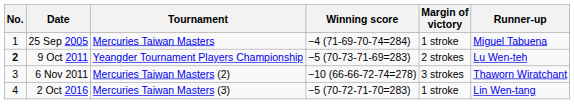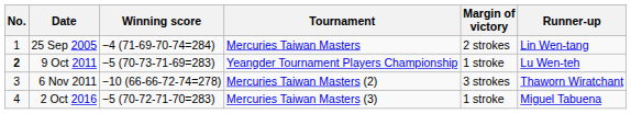 <table class="wikitable" style="font-size:95%;">
 <tr>
 <th>No.</th>
 <th>Date</th>
+<th>Winning score</th>
 <th>Tournament</th>
-<th>Winning score</th>
 <th>Margin of<br>victory</th>
 <th>Runner-up</th>
 </tr>
 <tr>
 <td align=center>1</td>
 <td align=right>25 Sep <a href='#'>2005</a></td>
+<td>−4 (71-69-70-74=284)</td>
 <td><a href='#'>Mercuries Taiwan Masters</a></td>
-<td>−4 (71-69-70-74=284)</td>
-<td>1 stroke</td>
-<td> <a href='#'>Miguel Tabuena</a></td>
+<td>2 strokes</td>
+<td> <a href='#'>Lin Wen-tang</a></td>
 </tr>
 <tr>
 <td align=center><strong>2</strong></td>
 <td align=right>9 Oct <a href='#'>2011</a></td>
+<td>−5 (70-73-71-69=283)</td>
 <td><a href='#'>Yeangder Tournament Players Championship</a></td>
-<td>−5 (70-73-71-69=283)</td>
-<td>2 strokes</td>
+<td>1 stroke</td>
 <td> <a href='#'>Lu Wen-teh</a></td>
 </tr>
 <tr>
 <td align=center>3</td>
 <td align=right>6 Nov 2011</td>
+<td>−10 (66-66-72-74=278)</td>
 <td><a href='#'>Mercuries Taiwan Masters</a> (2)</td>
-<td>−10 (66-66-72-74=278)</td>
 <td>3 strokes</td>
 <td> <a href='#'>Thaworn Wiratchant</a></td>
 </tr>
 <tr>
 <td align=center>4</td>
 <td align=right>2 Oct <a href='#'>2016</a></td>
+<td>−5 (70-72-71-70=283)</td>
 <td><a href='#'>Mercuries Taiwan Masters</a> (3)</td>
-<td>−5 (70-72-71-70=283)</td>
 <td>1 stroke</td>
-<td> <a href='#'>Lin Wen-tang</a></td>
+<td> <a href='#'>Miguel Tabuena</a></td>
 </tr>
 </table>
